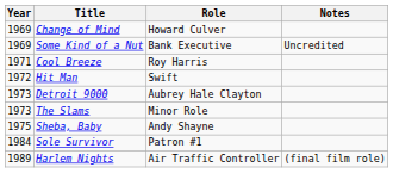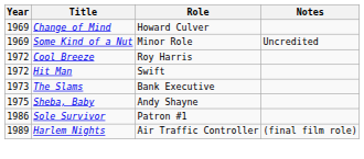 <table class="wikitable">
 <tr>
 <th>Year</th>
 <th>Title</th>
 <th>Role</th>
 <th>Notes</th>
 </tr>
 <tr>
 <td>1969</td>
 <td><em><a href='#'>Change of Mind</a></em></td>
 <td>Howard Culver</td>
 <td></td>
 </tr>
 <tr>
 <td>1969</td>
 <td><em><a href='#'>Some Kind of a Nut</a></em></td>
-<td>Bank Executive</td>
+<td>Minor Role</td>
 <td>Uncredited</td>
 </tr>
 <tr>
-<td>1971</td>
+<td>1972</td>
 <td><em><a href='#'>Cool Breeze</a></em></td>
 <td>Roy Harris</td>
 <td></td>
 </tr>
 <tr>
 <td>1972</td>
 <td><em><a href='#'>Hit Man</a></em></td>
 <td>Swift</td>
 <td></td>
 </tr>
 <tr>
 <td>1973</td>
-<td><em><a href='#'>Detroit 9000</a></em></td>
-<td>Aubrey Hale Clayton</td>
-<td></td>
-</tr>
-<tr>
-<td>1973</td>
 <td><em><a href='#'>The Slams</a></em></td>
-<td>Minor Role</td>
+<td>Bank Executive</td>
 <td></td>
 </tr>
 <tr>
 <td>1975</td>
 <td><em><a href='#'>Sheba, Baby</a></em></td>
 <td>Andy Shayne</td>
 <td></td>
 </tr>
 <tr>
-<td>1984</td>
+<td>1986</td>
 <td><em><a href='#'>Sole Survivor</a></em></td>
 <td>Patron #1</td>
 <td></td>
 </tr>
 <tr>
 <td>1989</td>
 <td><em><a href='#'>Harlem Nights</a></em></td>
 <td>Air Traffic Controller</td>
 <td>(final film role)</td>
 </tr>
 </table>
